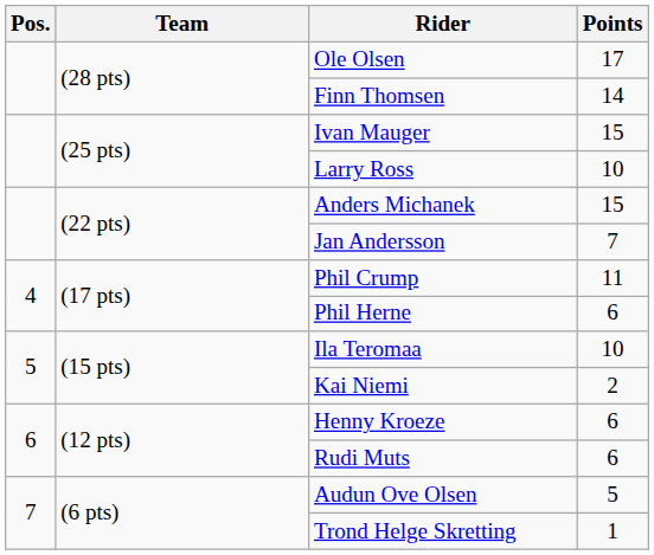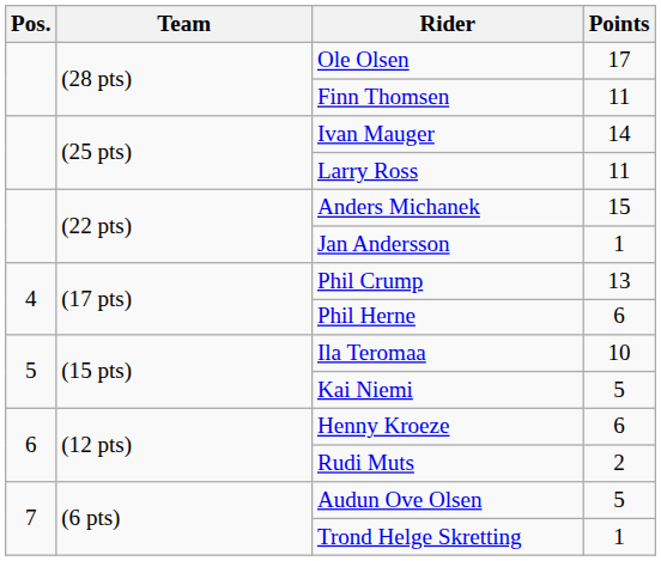 <table class=wikitable style="font-size:93%;">
 <tr>
 <th width=25px>Pos.</th>
 <th width=160px>Team</th>
 <th width=170px>Rider</th>
 <th width=40px>Points</th>
 </tr>
 <tr align=center >
 <td rowspan=2 ></td>
 <td rowspan=2 align=left> (28 pts)</td>
 <td align=left><a href='#'>Ole Olsen</a></td>
 <td>17</td>
 </tr>
 <tr align=center >
 <td align=left><a href='#'>Finn Thomsen</a></td>
-<td>14</td>
+<td>11</td>
 </tr>
 <tr align=center >
 <td rowspan=2 ></td>
 <td rowspan=2 align=left> (25 pts)</td>
 <td align=left><a href='#'>Ivan Mauger</a></td>
-<td>15</td>
+<td>14</td>
 </tr>
 <tr align=center >
 <td align=left><a href='#'>Larry Ross</a></td>
-<td>10</td>
+<td>11</td>
 </tr>
 <tr align=center >
 <td rowspan=2 ></td>
 <td rowspan=2 align=left> (22 pts)</td>
 <td align=left><a href='#'>Anders Michanek</a></td>
 <td>15</td>
 </tr>
 <tr align=center >
 <td align=left><a href='#'>Jan Andersson</a></td>
-<td>7</td>
+<td>1</td>
 </tr>
 <tr align=center>
 <td rowspan=2>4</td>
 <td rowspan=2 align=left> (17 pts)</td>
 <td align=left><a href='#'>Phil Crump</a></td>
-<td>11</td>
+<td>13</td>
 </tr>
 <tr align=center>
 <td align=left><a href='#'>Phil Herne</a></td>
 <td>6</td>
 </tr>
 <tr align=center>
 <td rowspan=2>5</td>
 <td rowspan=2 align=left> (15 pts)</td>
 <td align=left><a href='#'>Ila Teromaa</a></td>
 <td>10</td>
 </tr>
 <tr align=center>
 <td align=left><a href='#'>Kai Niemi</a></td>
-<td>2</td>
+<td>5</td>
 </tr>
 <tr align=center>
 <td rowspan=2>6</td>
 <td rowspan=2 align=left> (12 pts)</td>
 <td align=left><a href='#'>Henny Kroeze</a></td>
 <td>6</td>
 </tr>
 <tr align=center>
 <td align=left><a href='#'>Rudi Muts</a></td>
-<td>6</td>
+<td>2</td>
 </tr>
 <tr align=center>
 <td rowspan=2>7</td>
 <td rowspan=2 align=left> (6 pts)</td>
 <td align=left><a href='#'>Audun Ove Olsen</a></td>
 <td>5</td>
 </tr>
 <tr align=center>
 <td align=left><a href='#'>Trond Helge Skretting</a></td>
 <td>1</td>
 </tr>
 </table>
